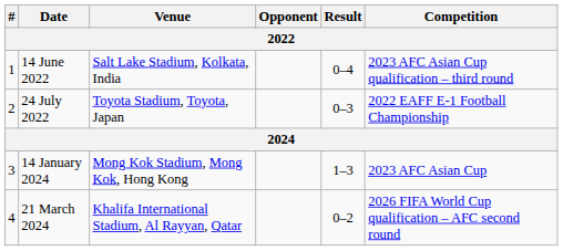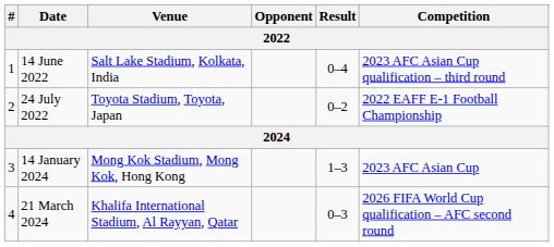 <table class="wikitable collapsible collapsed" style="font-size:95%; text-align: left;">
 <tr bgcolor="#CCCCCC" align="center">
 <th>#</th>
 <th>Date</th>
 <th>Venue</th>
 <th>Opponent</th>
 <th>Result</th>
 <th>Competition</th>
 </tr>
 <tr>
 <th colspan="7">2022</th>
 </tr>
 <tr>
 <td>1</td>
 <td>14 June 2022</td>
 <td><a href='#'>Salt Lake Stadium</a>, <a href='#'>Kolkata</a>, India</td>
 <td></td>
 <td align=center>0–4</td>
 <td><a href='#'>2023 AFC Asian Cup qualification – third round</a></td>
 </tr>
 <tr>
 <td>2</td>
 <td>24 July 2022</td>
 <td><a href='#'>Toyota Stadium</a>, <a href='#'>Toyota</a>, Japan</td>
 <td></td>
-<td align=center>0–3</td>
+<td align=center>0–2</td>
 <td><a href='#'>2022 EAFF E-1 Football Championship</a></td>
 </tr>
 <tr>
 <th colspan="7">2024</th>
 </tr>
 <tr>
 <td>3</td>
 <td>14 January 2024</td>
 <td><a href='#'>Mong Kok Stadium</a>, <a href='#'>Mong Kok</a>, Hong Kong</td>
 <td></td>
 <td align="center">1–3</td>
 <td><a href='#'>2023 AFC Asian Cup</a></td>
 </tr>
 <tr>
 <td>4</td>
 <td>21 March 2024</td>
 <td><a href='#'>Khalifa International Stadium</a>, <a href='#'>Al Rayyan</a>, <a href='#'>Qatar</a></td>
 <td></td>
-<td align=center>0–2</td>
+<td align=center>0–3</td>
 <td><a href='#'>2026 FIFA World Cup qualification – AFC second round</a></td>
 </tr>
 </table>
